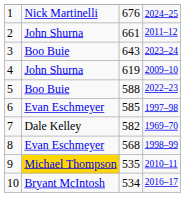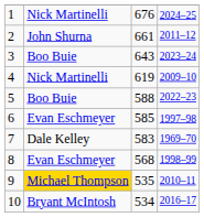 <table class="wikitable">
 <tr>
 </tr>
 <tr>
 <td>1</td>
 <td><a href='#'>Nick Martinelli</a></td>
 <td>676</td>
 <td style="font-size:80%;"><a href='#'>2024–25</a></td>
 </tr>
 <tr>
 <td>2</td>
 <td><a href='#'>John Shurna</a></td>
 <td>661</td>
 <td style="font-size:80%;"><a href='#'>2011–12</a></td>
 </tr>
 <tr>
 <td>3</td>
 <td><a href='#'>Boo Buie</a></td>
 <td>643</td>
 <td style="font-size:80%;"><a href='#'>2023–24</a></td>
 </tr>
 <tr>
 <td>4</td>
-<td><a href='#'>John Shurna</a></td>
+<td><a href='#'>Nick Martinelli</a></td>
 <td>619</td>
 <td style="font-size:80%;"><a href='#'>2009–10</a></td>
 </tr>
 <tr>
 <td>5</td>
 <td><a href='#'>Boo Buie</a></td>
 <td>588</td>
 <td style="font-size:80%;"><a href='#'>2022–23</a></td>
 </tr>
 <tr>
 <td>6</td>
 <td><a href='#'>Evan Eschmeyer</a></td>
 <td>585</td>
 <td style="font-size:80%;"><a href='#'>1997–98</a></td>
 </tr>
 <tr>
 <td>7</td>
 <td>Dale Kelley</td>
-<td>582</td>
+<td>583</td>
 <td style="font-size:80%;"><a href='#'>1969–70</a></td>
 </tr>
 <tr>
 <td>8</td>
 <td><a href='#'>Evan Eschmeyer</a></td>
 <td>568</td>
 <td style="font-size:80%;"><a href='#'>1998–99</a></td>
 </tr>
 <tr>
 <td>9</td>
 <td style="background: gold;"><a href='#'>Michael Thompson</a></td>
 <td>535</td>
 <td style="font-size:80%;"><a href='#'>2010–11</a></td>
 </tr>
 <tr>
 <td>10</td>
 <td><a href='#'>Bryant McIntosh</a></td>
 <td>534</td>
 <td style="font-size:80%;"><a href='#'>2016–17</a></td>
 </tr>
 </table>
